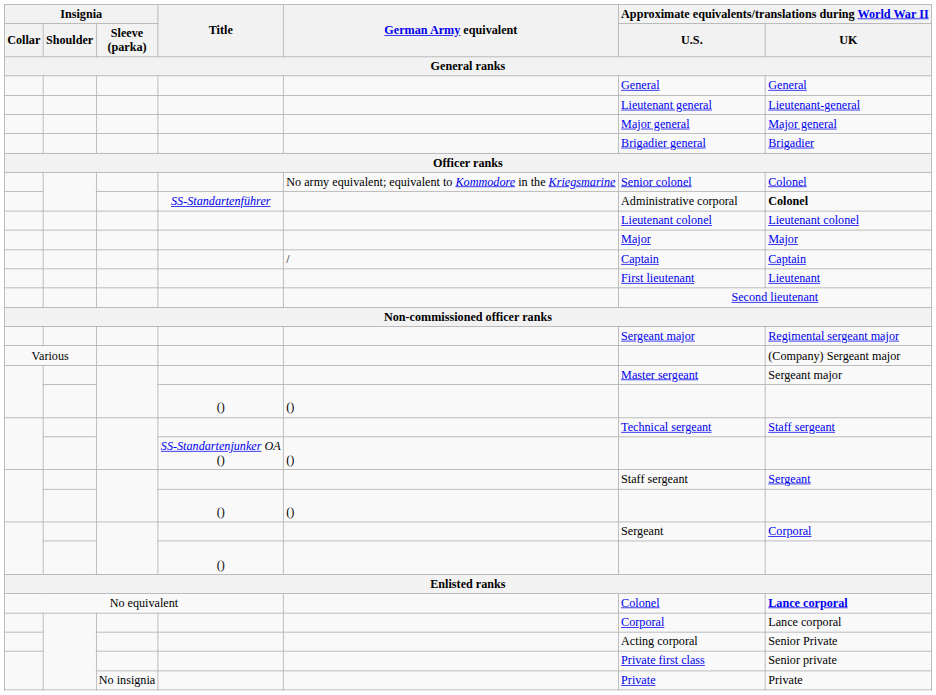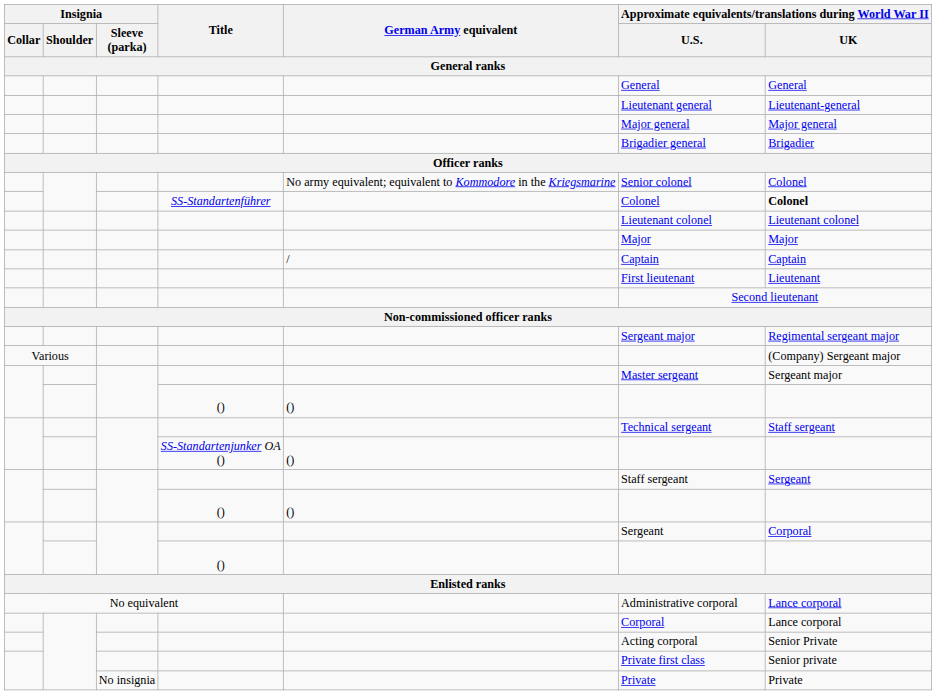 <table class="wikitable">
 <tr style="text-align:center;">
 <th colspan=3>Insignia</th>
 <th rowspan=2>Title<br></th>
 <th rowspan=2><a href='#'>German Army</a> equivalent</th>
 <th colspan=2>Approximate equivalents/translations during <a href='#'>World War II</a></th>
 </tr>
 <tr style="text-align:center;">
 <th>Collar</th>
 <th>Shoulder</th>
 <th>Sleeve<br>(parka)</th>
 <th>U.S.</th>
 <th>UK</th>
 </tr>
 <tr align="center">
 <th colspan="7">General ranks</th>
 </tr>
 <tr>
 <td></td>
 <td></td>
 <td align="center"></td>
 <td align="center"><br></td>
 <td></td>
 <td><a href='#'>General</a></td>
 <td><a href='#'>General</a></td>
 </tr>
 <tr>
 <td></td>
 <td></td>
 <td align="center"></td>
 <td align="center"><br></td>
 <td></td>
 <td><a href='#'>Lieutenant general</a></td>
 <td><a href='#'>Lieutenant-general</a></td>
 </tr>
 <tr>
 <td></td>
 <td></td>
 <td align="center"></td>
 <td align="center"><br></td>
 <td></td>
 <td><a href='#'>Major general</a></td>
 <td><a href='#'>Major general</a></td>
 </tr>
 <tr>
 <td></td>
 <td></td>
 <td align="center"></td>
 <td align="center"><br></td>
 <td></td>
 <td><a href='#'>Brigadier general</a></td>
 <td><a href='#'>Brigadier</a></td>
 </tr>
 <tr style="text-align:center;">
 <th colspan="7">Officer ranks</th>
 </tr>
 <tr>
 <td></td>
 <td rowspan=2></td>
 <td align="center"></td>
 <td align="center"><br></td>
 <td align="center">No army equivalent; equivalent to <em><a href='#'>Kommodore</a></em> in the <em><a href='#'>Kriegsmarine</a></em></td>
 <td><a href='#'>Senior colonel</a></td>
 <td><a href='#'>Colonel</a></td>
 </tr>
 <tr>
 <td></td>
 <td align="center"></td>
 <td align="center"><em><a href='#'>SS-Standartenführer</a></em><br></td>
 <td></td>
-<td>Administrative corporal</td>
+<td><a href='#'>Colonel</a></td>
 <td><strong>Colonel</strong></td>
 </tr>
 <tr>
 <td></td>
 <td></td>
 <td align="center"></td>
 <td align="center"><br></td>
 <td></td>
 <td><a href='#'>Lieutenant colonel</a></td>
 <td><a href='#'>Lieutenant colonel</a></td>
 </tr>
 <tr>
 <td></td>
 <td></td>
 <td align="center"></td>
 <td align="center"><br></td>
 <td></td>
 <td><a href='#'>Major</a></td>
 <td><a href='#'>Major</a></td>
 </tr>
 <tr>
 <td></td>
 <td></td>
 <td align="center"></td>
 <td align="center"><br></td>
 <td>/</td>
 <td><a href='#'>Captain</a></td>
 <td><a href='#'>Captain</a></td>
 </tr>
 <tr>
 <td></td>
 <td></td>
 <td align="center"></td>
 <td align="center"><br></td>
 <td></td>
 <td><a href='#'>First lieutenant</a></td>
 <td><a href='#'>Lieutenant</a></td>
 </tr>
 <tr>
 <td></td>
 <td></td>
 <td align="center"></td>
 <td align="center"><br></td>
 <td></td>
 <td colspan=2 align=center><a href='#'>Second lieutenant</a></td>
 </tr>
 <tr style="text-align:center;">
 <th colspan="7">Non-commissioned officer ranks</th>
 </tr>
 <tr>
 <td></td>
 <td></td>
 <td align="center"></td>
 <td align="center"><br></td>
 <td></td>
 <td><a href='#'>Sergeant major</a></td>
 <td><a href='#'>Regimental sergeant major</a></td>
 </tr>
 <tr>
 <td align="center" colspan="2">Various<br></td>
 <td align="center"></td>
 <td align="center"><br></td>
 <td><br></td>
 <td></td>
 <td>(Company) Sergeant major</td>
 </tr>
 <tr>
 <td rowspan=2></td>
 <td></td>
 <td align="center" rowspan=2></td>
 <td align="center"><br></td>
 <td></td>
 <td><a href='#'>Master sergeant</a></td>
 <td>Sergeant major</td>
 </tr>
 <tr>
 <td></td>
 <td align="center"><br>()</td>
 <td><br>()</td>
 <td></td>
 <td></td>
 </tr>
 <tr>
 <td rowspan=2></td>
 <td></td>
 <td align="center" rowspan=2></td>
 <td align="center"><br></td>
 <td></td>
 <td><a href='#'>Technical sergeant</a></td>
 <td><a href='#'>Staff sergeant</a></td>
 </tr>
 <tr>
 <td></td>
 <td align="center"><em><a href='#'>SS-Standartenjunker</a> OA</em><br>()</td>
 <td><br>()</td>
 <td></td>
 <td></td>
 </tr>
 <tr>
 <td rowspan=2></td>
 <td></td>
 <td align="center" rowspan=2></td>
 <td align="center"><br></td>
 <td></td>
 <td>Staff sergeant</td>
 <td><a href='#'>Sergeant</a></td>
 </tr>
 <tr>
 <td></td>
 <td align="center"><br>()</td>
 <td><br>()</td>
 <td></td>
 <td></td>
 </tr>
 <tr>
 <td rowspan=2></td>
 <td></td>
 <td align="center" rowspan=2></td>
 <td align="center"><br></td>
 <td></td>
 <td>Sergeant</td>
 <td><a href='#'>Corporal</a></td>
 </tr>
 <tr>
 <td></td>
 <td align="center"><br>()</td>
 <td><br></td>
 <td></td>
 <td></td>
 </tr>
 <tr style="text-align:center;">
 <th colspan="7">Enlisted ranks</th>
 </tr>
 <tr>
 <td colspan=4 align="center">No equivalent</td>
 <td></td>
-<td><a href='#'>Colonel</a></td>
-<td><strong><a href='#'>Lance corporal</a></strong></td>
+<td>Administrative corporal</td>
+<td><a href='#'>Lance corporal</a></td>
 </tr>
 <tr>
 <td align="center"></td>
 <td rowspan=4 align="center"></td>
 <td align="center"></td>
 <td align="center"><br></td>
 <td></td>
 <td><a href='#'>Corporal</a></td>
 <td>Lance corporal</td>
 </tr>
 <tr>
 <td align="center"></td>
 <td align="center"></td>
 <td align="center"><br></td>
 <td></td>
 <td>Acting corporal</td>
 <td>Senior Private</td>
 </tr>
 <tr>
 <td rowspan=2></td>
 <td align="center"></td>
 <td align="center"><br></td>
 <td></td>
 <td><a href='#'>Private first class</a></td>
 <td>Senior private</td>
 </tr>
 <tr>
 <td>No insignia</td>
 <td align="center"><br></td>
 <td></td>
 <td><a href='#'>Private</a></td>
 <td>Private</td>
 </tr>
 </table>
